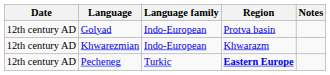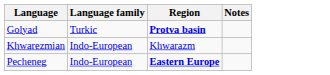 <table class="wikitable sortable" border="1">
 <tr>
-<th>Date</th>
 <th>Language</th>
 <th>Language family</th>
 <th>Region</th>
 <th>Notes</th>
 </tr>
 <tr>
-<td>12th century AD</td>
 <td><a href='#'>Golyad</a></td>
-<td><a href='#'>Indo-European</a></td>
-<td><a href='#'>Protva basin</a></td>
+<td><a href='#'>Turkic</a></td>
+<td><strong><a href='#'>Protva basin</a></strong></td>
 <td></td>
 </tr>
 <tr>
-<td>12th century AD</td>
 <td><a href='#'>Khwarezmian</a></td>
 <td><a href='#'>Indo-European</a></td>
 <td><a href='#'>Khwarazm</a></td>
 <td></td>
 </tr>
 <tr>
-<td>12th century AD</td>
 <td><a href='#'>Pecheneg</a></td>
-<td><a href='#'>Turkic</a></td>
+<td><a href='#'>Indo-European</a></td>
 <td><strong><a href='#'>Eastern Europe</a></strong></td>
 <td></td>
 </tr>
 </table>
